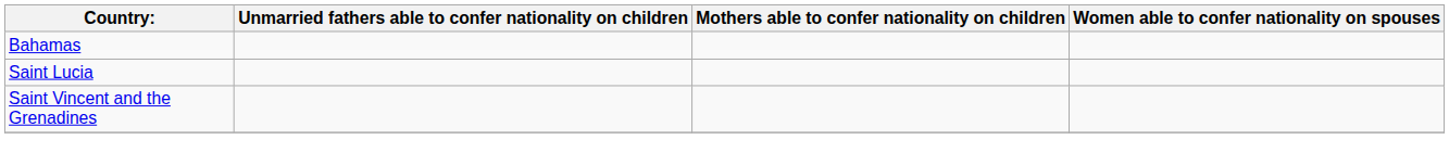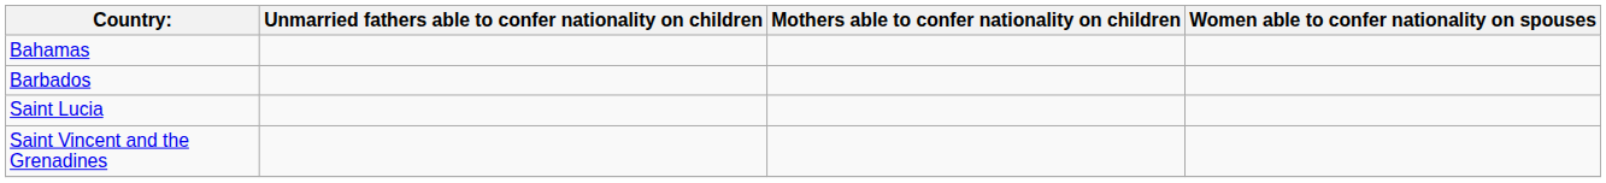 <table class="wikitable" style="margin: 1em 1em 1em 0;">
 <tr style="text-align:center;">
 <th scope="col" style="width: 13em;">Country:</th>
 <th scope="col">Unmarried fathers able to confer nationality on children</th>
 <th scope="col">Mothers able to confer nationality on children</th>
 <th scope="col">Women able to confer nationality on spouses</th>
 </tr>
 <tr>
 <td> <a href='#'>Bahamas</a></td>
+<td></td>
+<td></td>
+<td></td>
+</tr>
+<tr>
+<td> <a href='#'>Barbados</a></td>
 <td></td>
 <td></td>
 <td></td>
 </tr>
 <tr>
 <td> <a href='#'>Saint Lucia</a></td>
 <td></td>
 <td></td>
 <td></td>
 </tr>
 <tr>
 <td> <a href='#'>Saint Vincent and the Grenadines</a></td>
 <td></td>
 <td></td>
 <td></td>
 </tr>
 <tr>
 </tr>
 </table>
